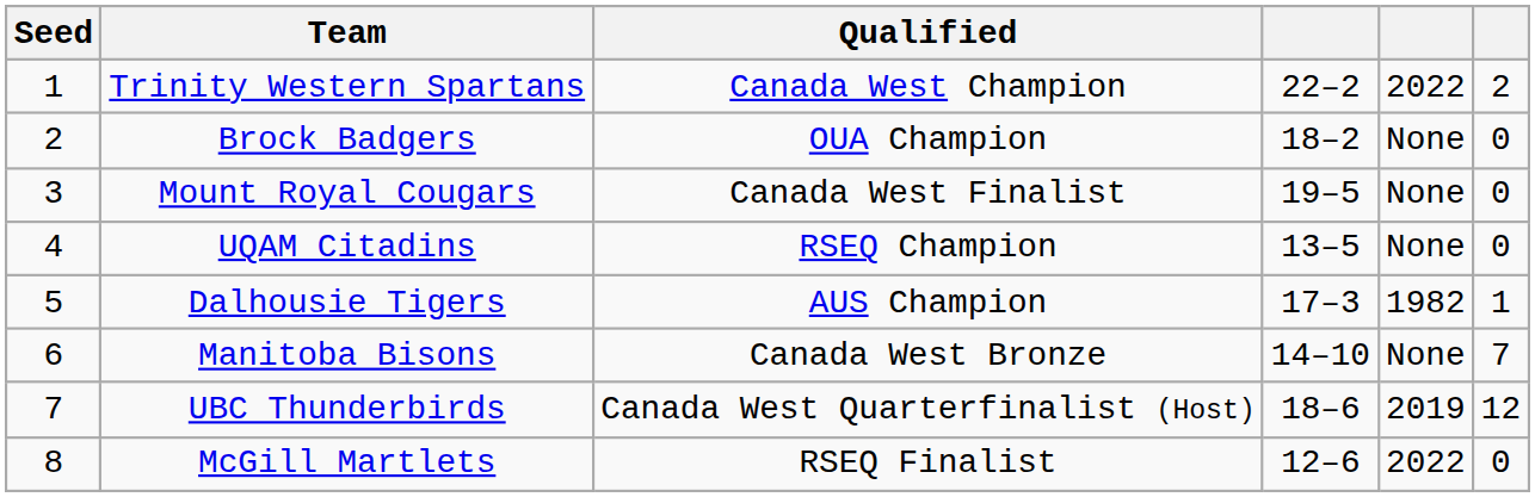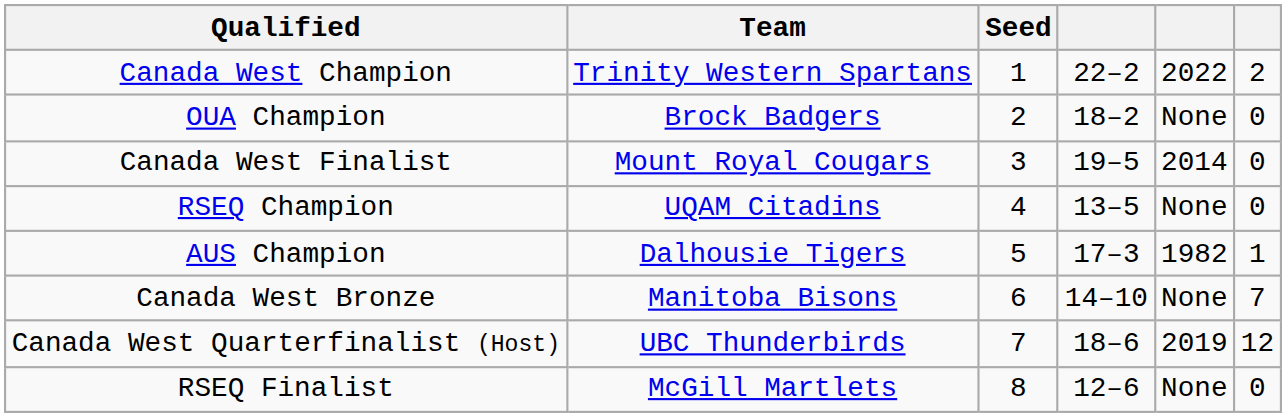 <table class="wikitable sortable" style="text-align: center;">
 <tr bgcolor="#efefef" align=center>
+<th align=left>Qualified</th>
+<th align=left>Team</th>
 <th align=left>Seed</th>
-<th align=left>Team</th>
-<th align=left>Qualified</th>
 <th align=left></th>
 <th align=left></th>
 <th align=left></th>
 </tr>
 <tr align=center>
+<td><a href='#'>Canada West</a> Champion</td>
+<td><a href='#'>Trinity Western Spartans</a></td>
 <td>1</td>
-<td><a href='#'>Trinity Western Spartans</a></td>
-<td><a href='#'>Canada West</a> Champion</td>
 <td>22–2</td>
 <td>2022</td>
 <td>2</td>
 </tr>
 <tr align=center>
+<td><a href='#'>OUA</a> Champion</td>
+<td><a href='#'>Brock Badgers</a></td>
 <td>2</td>
-<td><a href='#'>Brock Badgers</a></td>
-<td><a href='#'>OUA</a> Champion</td>
 <td>18–2</td>
 <td>None</td>
 <td>0</td>
 </tr>
 <tr align=center>
+<td>Canada West Finalist</td>
+<td><a href='#'>Mount Royal Cougars</a></td>
 <td>3</td>
-<td><a href='#'>Mount Royal Cougars</a></td>
-<td>Canada West Finalist</td>
 <td>19–5</td>
-<td>None</td>
+<td>2014</td>
 <td>0</td>
 </tr>
 <tr align=center>
+<td><a href='#'>RSEQ</a> Champion</td>
+<td><a href='#'>UQAM Citadins</a></td>
 <td>4</td>
-<td><a href='#'>UQAM Citadins</a></td>
-<td><a href='#'>RSEQ</a> Champion</td>
 <td>13–5</td>
 <td>None</td>
 <td>0</td>
 </tr>
 <tr align=center>
+<td><a href='#'>AUS</a> Champion</td>
+<td><a href='#'>Dalhousie Tigers</a></td>
 <td>5</td>
-<td><a href='#'>Dalhousie Tigers</a></td>
-<td><a href='#'>AUS</a> Champion</td>
 <td>17–3</td>
 <td>1982</td>
 <td>1</td>
 </tr>
 <tr align=center>
+<td>Canada West Bronze</td>
+<td><a href='#'>Manitoba Bisons</a></td>
 <td>6</td>
-<td><a href='#'>Manitoba Bisons</a></td>
-<td>Canada West Bronze</td>
 <td>14–10</td>
 <td>None</td>
 <td>7</td>
 </tr>
 <tr align=center>
+<td>Canada West Quarterfinalist <small>(Host)</small></td>
+<td><a href='#'>UBC Thunderbirds</a></td>
 <td>7</td>
-<td><a href='#'>UBC Thunderbirds</a></td>
-<td>Canada West Quarterfinalist <small>(Host)</small></td>
 <td>18–6</td>
 <td>2019</td>
 <td>12</td>
 </tr>
 <tr align=center>
+<td>RSEQ Finalist</td>
+<td><a href='#'>McGill Martlets</a></td>
 <td>8</td>
-<td><a href='#'>McGill Martlets</a></td>
-<td>RSEQ Finalist</td>
 <td>12–6</td>
-<td>2022</td>
+<td>None</td>
 <td>0</td>
 </tr>
 </table>
